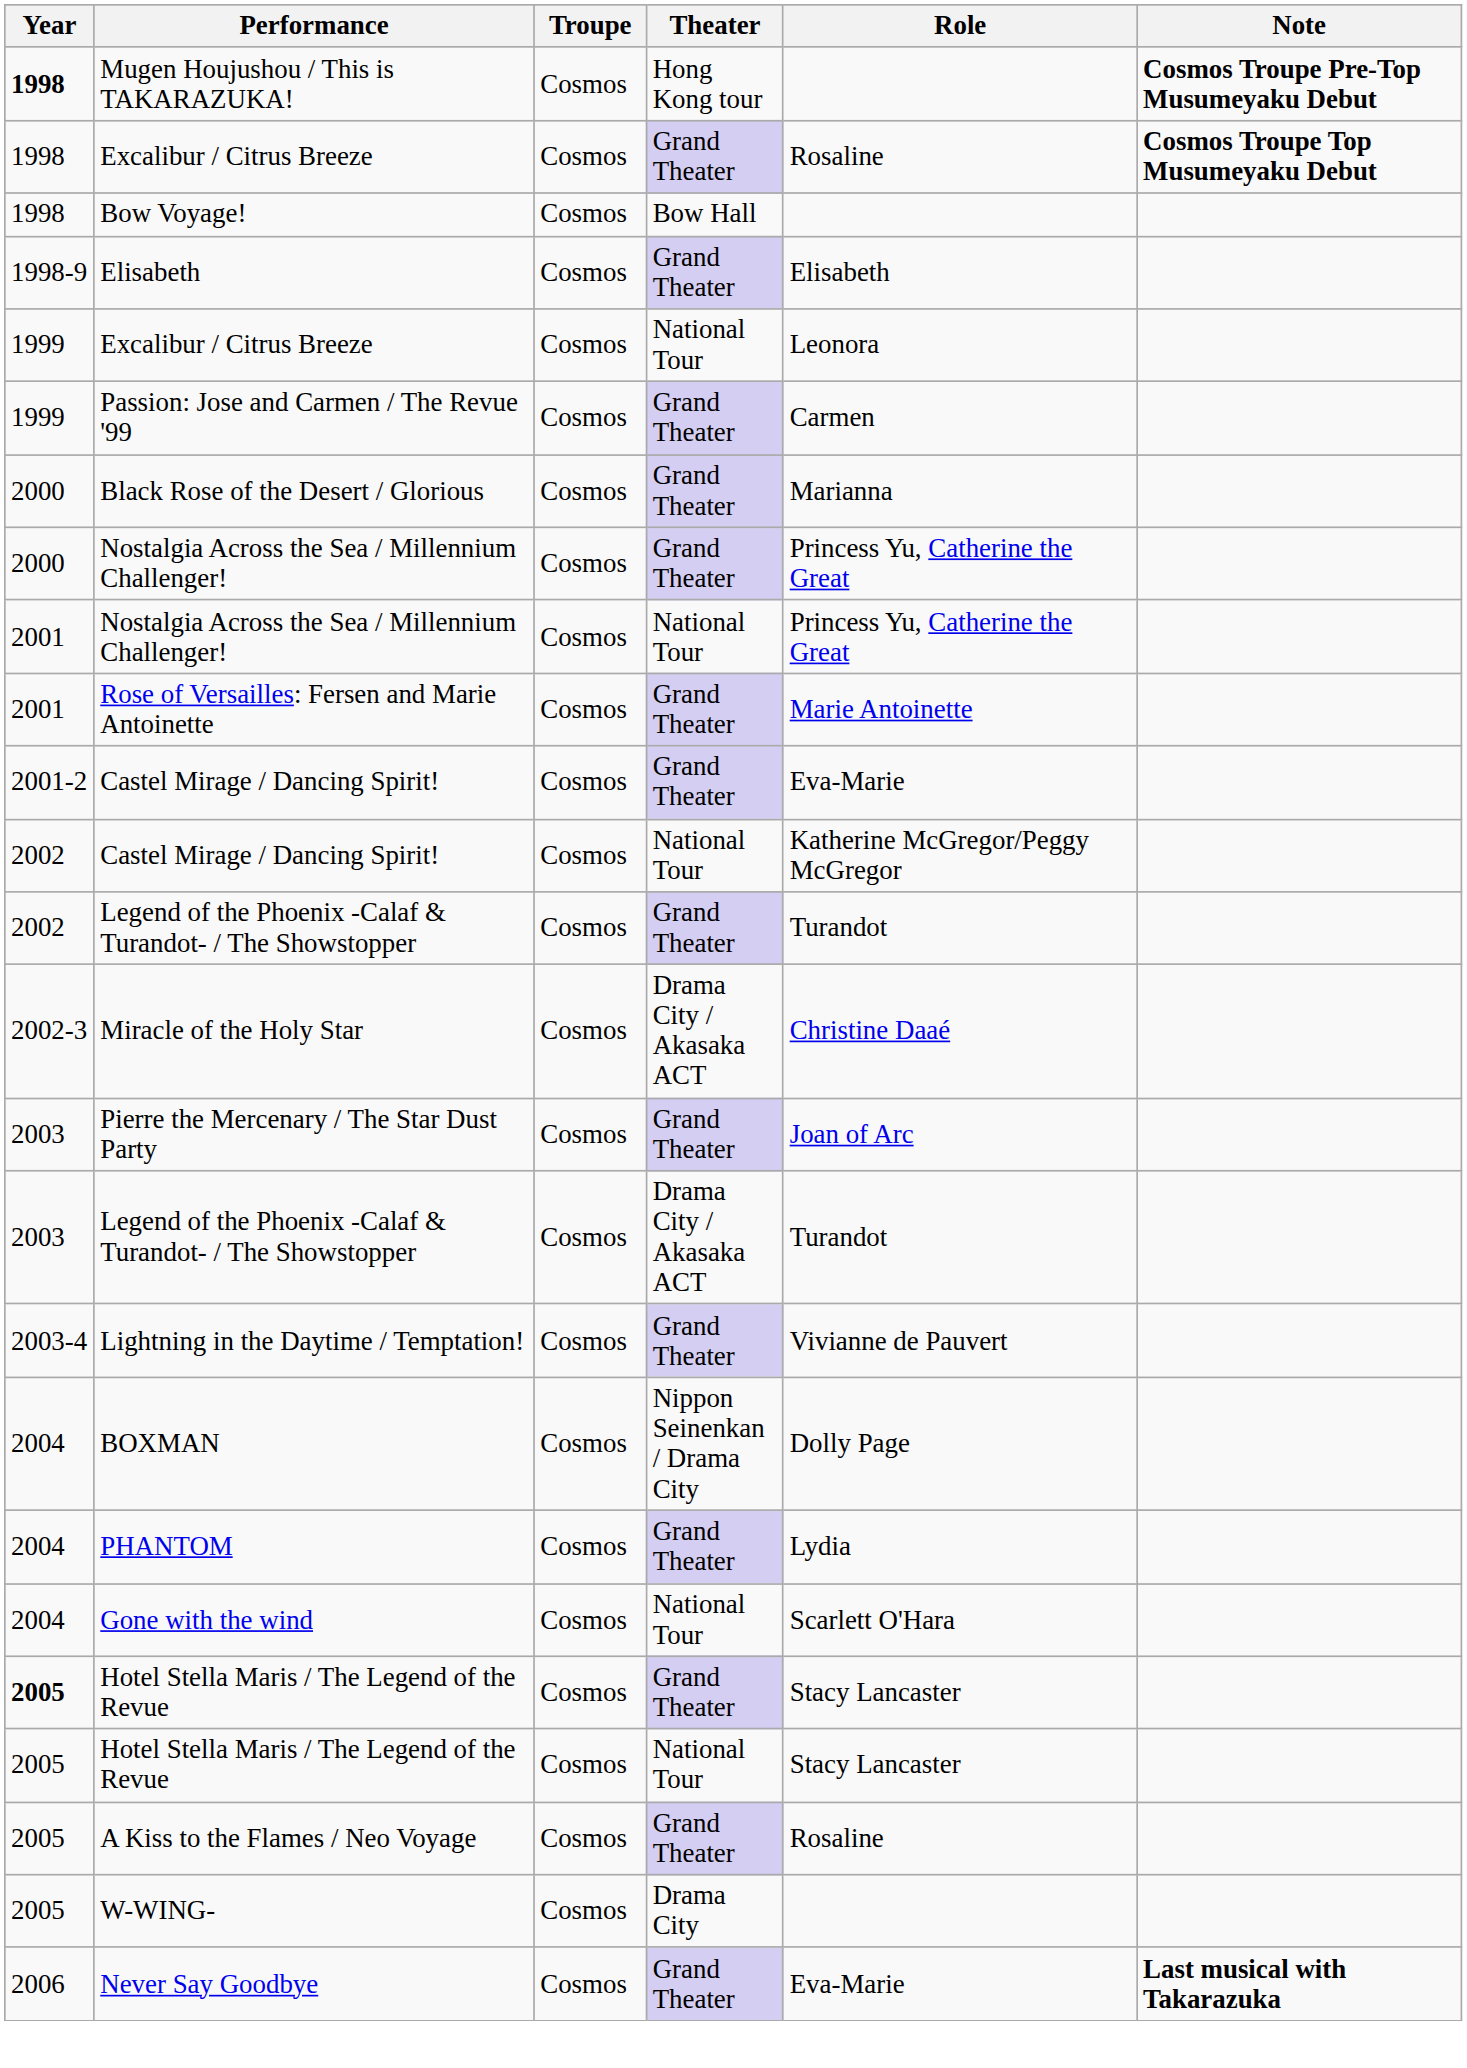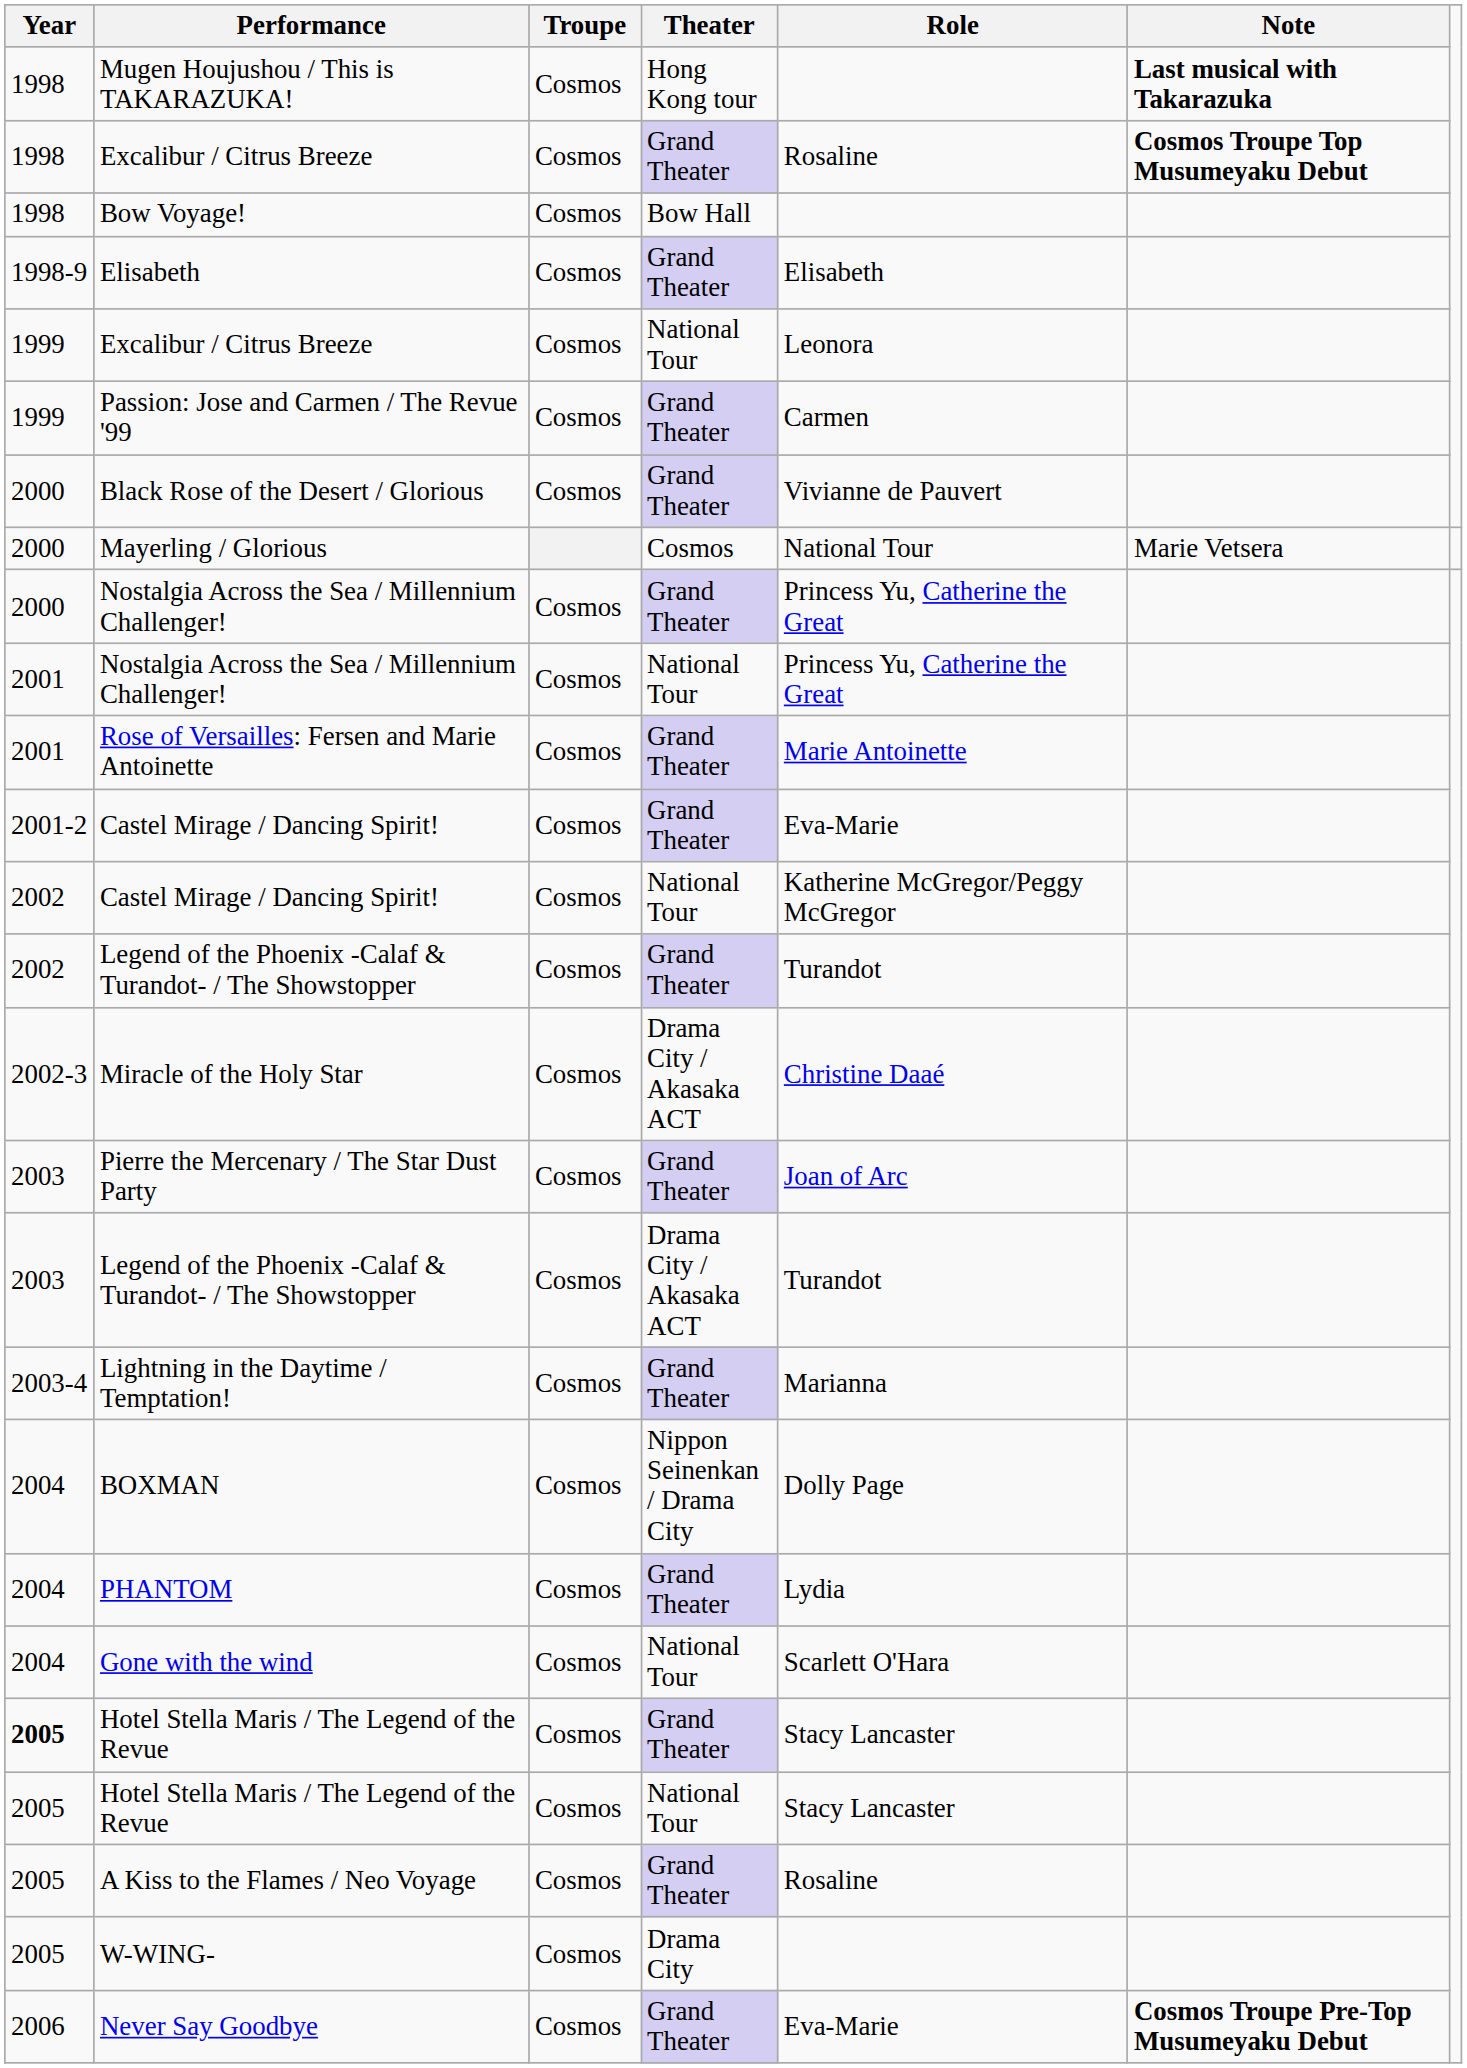 <table class="wikitable">
 <tr>
 <th style=width:20em>Year</th>
 <th style=width:300em>Performance</th>
 <th style=width:20em>Troupe</th>
 <th style=width:20em>Theater</th>
 <th style=width:200em>Role</th>
 <th style=width:200em>Note</th>
 </tr>
 <tr>
-<td><strong>1998</strong></td>
+<td>1998</td>
 <td>Mugen Houjushou / This is TAKARAZUKA!</td>
 <td>Cosmos</td>
 <td>Hong Kong tour</td>
 <td></td>
-<td><strong>Cosmos Troupe Pre-Top Musumeyaku Debut</strong></td>
+<td><strong>Last musical with Takarazuka</strong></td>
 </tr>
 <tr>
 <td>1998</td>
 <td>Excalibur / Citrus Breeze</td>
 <td>Cosmos</td>
 <td style="background-color: #D4CEF2">Grand Theater</td>
 <td>Rosaline</td>
 <td><strong>Cosmos Troupe Top Musumeyaku Debut</strong></td>
 </tr>
 <tr>
 <td>1998</td>
 <td>Bow Voyage!</td>
 <td>Cosmos</td>
 <td>Bow Hall</td>
 <td></td>
 <td></td>
 </tr>
 <tr>
 <td>1998-9</td>
 <td>Elisabeth</td>
 <td>Cosmos</td>
 <td style="background-color: #D4CEF2">Grand Theater</td>
 <td>Elisabeth</td>
 <td></td>
 </tr>
 <tr>
 <td>1999</td>
 <td>Excalibur / Citrus Breeze</td>
 <td>Cosmos</td>
 <td>National Tour</td>
 <td>Leonora</td>
 <td></td>
 </tr>
 <tr>
 <td>1999</td>
 <td>Passion: Jose and Carmen / The Revue '99</td>
 <td>Cosmos</td>
 <td style="background-color: #D4CEF2">Grand Theater</td>
 <td>Carmen</td>
 <td></td>
 </tr>
 <tr>
 <td>2000</td>
 <td>Black Rose of the Desert / Glorious</td>
 <td>Cosmos</td>
 <td style="background-color: #D4CEF2">Grand Theater</td>
-<td>Marianna</td>
+<td>Vivianne de Pauvert</td>
+<td></td>
+</tr>
+<tr>
+<td>2000</td>
+<td>Mayerling / Glorious</td>
+<th></th>
+<td>Cosmos</td>
+<td>National Tour</td>
+<td>Marie Vetsera</td>
 <td></td>
 </tr>
 <tr>
 <td>2000</td>
 <td>Nostalgia Across the Sea / Millennium Challenger!</td>
 <td>Cosmos</td>
 <td style="background-color: #D4CEF2">Grand Theater</td>
 <td>Princess Yu, <a href='#'>Catherine the Great</a></td>
 <td></td>
 </tr>
 <tr>
 <td>2001</td>
 <td>Nostalgia Across the Sea / Millennium Challenger!</td>
 <td>Cosmos</td>
 <td>National Tour</td>
 <td>Princess Yu, <a href='#'>Catherine the Great</a></td>
 <td></td>
 </tr>
 <tr>
 <td>2001</td>
 <td><a href='#'>Rose of Versailles</a>: Fersen and Marie Antoinette</td>
 <td>Cosmos</td>
 <td style="background-color: #D4CEF2">Grand Theater</td>
 <td><a href='#'>Marie Antoinette</a></td>
 <td></td>
 </tr>
 <tr>
 <td>2001-2</td>
 <td>Castel Mirage / Dancing Spirit!</td>
 <td>Cosmos</td>
 <td style="background-color: #D4CEF2">Grand Theater</td>
 <td>Eva-Marie</td>
 <td></td>
 </tr>
 <tr>
 <td>2002</td>
 <td>Castel Mirage / Dancing Spirit!</td>
 <td>Cosmos</td>
 <td>National Tour</td>
 <td>Katherine McGregor/Peggy McGregor</td>
 <td></td>
 </tr>
 <tr>
 <td>2002</td>
 <td>Legend of the Phoenix -Calaf & Turandot- / The Showstopper</td>
 <td>Cosmos</td>
 <td style="background-color: #D4CEF2">Grand Theater</td>
 <td>Turandot</td>
 <td></td>
 </tr>
 <tr>
 <td>2002-3</td>
 <td>Miracle of the Holy Star</td>
 <td>Cosmos</td>
 <td>Drama City / Akasaka ACT</td>
 <td><a href='#'>Christine Daaé</a></td>
 <td></td>
 </tr>
 <tr>
 <td>2003</td>
 <td>Pierre the Mercenary / The Star Dust Party</td>
 <td>Cosmos</td>
 <td style="background-color: #D4CEF2">Grand Theater</td>
 <td><a href='#'>Joan of Arc</a></td>
 <td></td>
 </tr>
 <tr>
 <td>2003</td>
 <td>Legend of the Phoenix -Calaf & Turandot- / The Showstopper</td>
 <td>Cosmos</td>
 <td>Drama City / Akasaka ACT</td>
 <td>Turandot</td>
 <td></td>
 </tr>
 <tr>
 <td>2003-4</td>
 <td>Lightning in the Daytime / Temptation!</td>
 <td>Cosmos</td>
 <td style="background-color: #D4CEF2">Grand Theater</td>
-<td>Vivianne de Pauvert</td>
+<td>Marianna</td>
 <td></td>
 </tr>
 <tr>
 <td>2004</td>
 <td>BOXMAN</td>
 <td>Cosmos</td>
 <td>Nippon Seinenkan / Drama City</td>
 <td>Dolly Page</td>
 <td></td>
 </tr>
 <tr>
 <td>2004</td>
 <td><a href='#'>PHANTOM</a></td>
 <td>Cosmos</td>
 <td style="background-color: #D4CEF2">Grand Theater</td>
 <td>Lydia</td>
 <td></td>
 </tr>
 <tr>
 <td>2004</td>
 <td><a href='#'>Gone with the wind</a></td>
 <td>Cosmos</td>
 <td>National Tour</td>
 <td>Scarlett O'Hara</td>
 <td></td>
 </tr>
 <tr>
 <td><strong>2005</strong></td>
 <td>Hotel Stella Maris / The Legend of the Revue</td>
 <td>Cosmos</td>
 <td style="background-color: #D4CEF2">Grand Theater</td>
 <td>Stacy Lancaster</td>
 <td></td>
 </tr>
 <tr>
 <td>2005</td>
 <td>Hotel Stella Maris / The Legend of the Revue</td>
 <td>Cosmos</td>
 <td>National Tour</td>
 <td>Stacy Lancaster</td>
 <td></td>
 </tr>
 <tr>
 <td>2005</td>
 <td>A Kiss to the Flames / Neo Voyage</td>
 <td>Cosmos</td>
 <td style="background-color: #D4CEF2">Grand Theater</td>
 <td>Rosaline</td>
 <td></td>
 </tr>
 <tr>
 <td>2005</td>
 <td>W-WING-</td>
 <td>Cosmos</td>
 <td>Drama City</td>
 <td></td>
 <td></td>
 </tr>
 <tr>
 <td>2006</td>
 <td><a href='#'>Never Say Goodbye</a></td>
 <td>Cosmos</td>
 <td style="background-color: #D4CEF2">Grand Theater</td>
 <td>Eva-Marie</td>
-<td><strong>Last musical with Takarazuka</strong></td>
+<td><strong>Cosmos Troupe Pre-Top Musumeyaku Debut</strong></td>
 </tr>
 </table>
